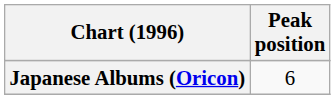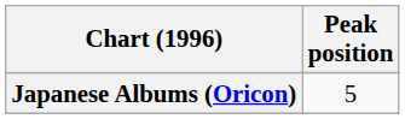 <table class="wikitable sortable plainrowheaders">
 <tr>
 <th scope="col">Chart (1996)</th>
 <th scope="col">Peak<br>position</th>
 </tr>
 <tr>
 </tr>
 <tr>
 </tr>
 <tr>
 </tr>
 <tr>
 <th scope="row">Japanese Albums (<a href='#'>Oricon</a>)</th>
-<td align="center">6</td>
+<td align="center">5</td>
 </tr>
 <tr>
 </tr>
 <tr>
 </tr>
 <tr>
 </tr>
 </table>
